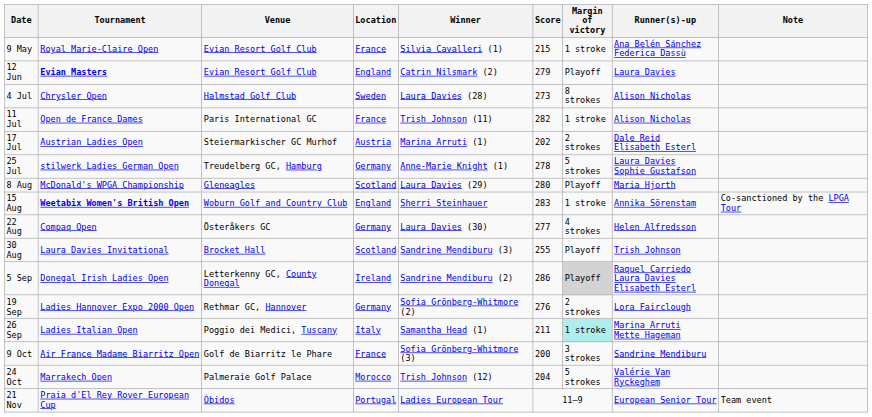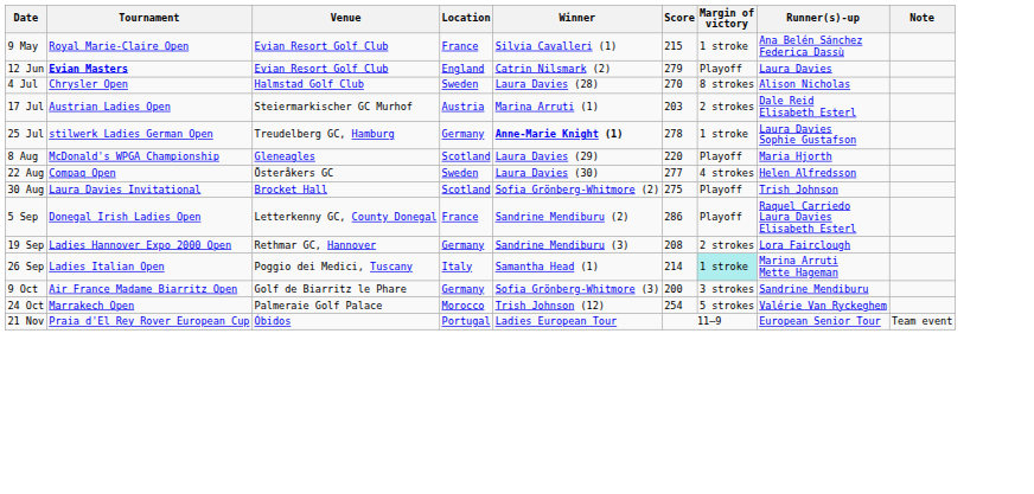 <table class="wikitable" style="font-size:95%">
 <tr>
 <th>Date</th>
 <th>Tournament</th>
 <th>Venue</th>
 <th>Location</th>
 <th>Winner</th>
 <th>Score</th>
 <th>Margin of<br>victory</th>
 <th>Runner(s)-up</th>
 <th>Note</th>
 </tr>
 <tr>
 <td>9 May</td>
 <td><a href='#'>Royal Marie-Claire Open</a></td>
 <td><a href='#'>Evian Resort Golf Club</a></td>
 <td><a href='#'>France</a></td>
 <td> <a href='#'>Silvia Cavalleri</a> (1)</td>
 <td>215</td>
 <td>1 stroke</td>
 <td> <a href='#'>Ana Belén Sánchez</a><br> <a href='#'>Federica Dassù</a></td>
 <td></td>
 </tr>
 <tr>
 <td>12 Jun</td>
 <td><strong><a href='#'>Evian Masters</a></strong></td>
 <td><a href='#'>Evian Resort Golf Club</a></td>
 <td><a href='#'>England</a></td>
 <td> <a href='#'>Catrin Nilsmark</a> (2)</td>
 <td>279</td>
 <td>Playoff</td>
 <td> <a href='#'>Laura Davies</a></td>
 <td></td>
 </tr>
 <tr>
 <td>4 Jul</td>
 <td><a href='#'>Chrysler Open</a></td>
 <td><a href='#'>Halmstad Golf Club</a></td>
 <td><a href='#'>Sweden</a></td>
 <td> <a href='#'>Laura Davies</a> (28)</td>
-<td>273</td>
+<td>270</td>
 <td>8 strokes</td>
-<td> <a href='#'>Alison Nicholas</a></td>
-<td></td>
-</tr>
-<tr>
-<td>11 Jul</td>
-<td><a href='#'>Open de France Dames</a></td>
-<td>Paris International GC</td>
-<td><a href='#'>France</a></td>
-<td> <a href='#'>Trish Johnson</a> (11)</td>
-<td>282</td>
-<td>1 stroke</td>
 <td> <a href='#'>Alison Nicholas</a></td>
 <td></td>
 </tr>
 <tr>
 <td>17 Jul</td>
 <td><a href='#'>Austrian Ladies Open</a></td>
 <td>Steiermarkischer GC Murhof</td>
 <td><a href='#'>Austria</a></td>
 <td> <a href='#'>Marina Arruti</a> (1)</td>
-<td>202</td>
+<td>203</td>
 <td>2 strokes</td>
 <td> <a href='#'>Dale Reid</a><br> <a href='#'>Elisabeth Esterl</a></td>
 <td></td>
 </tr>
 <tr>
 <td>25 Jul</td>
 <td><a href='#'>stilwerk Ladies German Open</a></td>
 <td>Treudelberg GC, <a href='#'>Hamburg</a></td>
 <td><a href='#'>Germany</a></td>
-<td> <a href='#'>Anne-Marie Knight</a> (1)</td>
+<td><strong> <a href='#'>Anne-Marie Knight</a> (1)</strong></td>
 <td>278</td>
-<td>5 strokes</td>
+<td>1 stroke</td>
 <td> <a href='#'>Laura Davies</a><br> <a href='#'>Sophie Gustafson</a></td>
 <td></td>
 </tr>
 <tr>
 <td>8 Aug</td>
 <td><a href='#'>McDonald's WPGA Championship</a></td>
 <td><a href='#'>Gleneagles</a></td>
 <td><a href='#'>Scotland</a></td>
 <td> <a href='#'>Laura Davies</a> (29)</td>
-<td>280</td>
+<td>220</td>
 <td>Playoff</td>
 <td> <a href='#'>Maria Hjorth</a></td>
 <td></td>
 </tr>
 <tr>
-<td>15 Aug</td>
-<td><strong><a href='#'>Weetabix Women's British Open</a></strong></td>
-<td><a href='#'>Woburn Golf and Country Club</a></td>
-<td><a href='#'>England</a></td>
-<td> <a href='#'>Sherri Steinhauer</a></td>
-<td>283</td>
-<td>1 stroke</td>
-<td> <a href='#'>Annika Sörenstam</a></td>
-<td>Co-sanctioned by the <a href='#'>LPGA Tour</a></td>
-</tr>
-<tr>
 <td>22 Aug</td>
 <td><a href='#'>Compaq Open</a></td>
 <td>Österåkers GC</td>
-<td><a href='#'>Germany</a></td>
+<td><a href='#'>Sweden</a></td>
 <td> <a href='#'>Laura Davies</a> (30)</td>
 <td>277</td>
 <td>4 strokes</td>
 <td> <a href='#'>Helen Alfredsson</a></td>
 <td></td>
 </tr>
 <tr>
 <td>30 Aug</td>
 <td><a href='#'>Laura Davies Invitational</a></td>
 <td><a href='#'>Brocket Hall</a></td>
 <td><a href='#'>Scotland</a></td>
-<td> <a href='#'>Sandrine Mendiburu</a> (3)</td>
-<td>255</td>
+<td> <a href='#'>Sofia Grönberg-Whitmore</a> (2)</td>
+<td>275</td>
 <td>Playoff</td>
 <td> <a href='#'>Trish Johnson</a></td>
 <td></td>
 </tr>
 <tr>
 <td>5 Sep</td>
 <td><a href='#'>Donegal Irish Ladies Open</a></td>
 <td>Letterkenny GC, <a href='#'>County Donegal</a></td>
-<td><a href='#'>Ireland</a></td>
+<td><a href='#'>France</a></td>
 <td> <a href='#'>Sandrine Mendiburu</a> (2)</td>
 <td>286</td>
-<td style="background: lightgrey;">Playoff</td>
+<td>Playoff</td>
 <td> <a href='#'>Raquel Carriedo</a><br> <a href='#'>Laura Davies</a><br> <a href='#'>Elisabeth Esterl</a></td>
 <td></td>
 </tr>
 <tr>
 <td>19 Sep</td>
 <td><a href='#'>Ladies Hannover Expo 2000 Open</a></td>
 <td>Rethmar GC, <a href='#'>Hannover</a></td>
 <td><a href='#'>Germany</a></td>
-<td> <a href='#'>Sofia Grönberg-Whitmore</a> (2)</td>
-<td>276</td>
+<td> <a href='#'>Sandrine Mendiburu</a> (3)</td>
+<td>208</td>
 <td>2 strokes</td>
 <td> <a href='#'>Lora Fairclough</a></td>
 <td></td>
 </tr>
 <tr>
 <td>26 Sep</td>
 <td><a href='#'>Ladies Italian Open</a></td>
 <td>Poggio dei Medici, <a href='#'>Tuscany</a></td>
 <td><a href='#'>Italy</a></td>
 <td> <a href='#'>Samantha Head</a> (1)</td>
-<td>211</td>
+<td>214</td>
 <td style="background: paleturquoise;">1 stroke</td>
 <td> <a href='#'>Marina Arruti</a><br> <a href='#'>Mette Hageman</a></td>
 <td></td>
 </tr>
 <tr>
 <td>9 Oct</td>
 <td><a href='#'>Air France Madame Biarritz Open</a></td>
 <td>Golf de Biarritz le Phare</td>
-<td><a href='#'>France</a></td>
+<td><a href='#'>Germany</a></td>
 <td> <a href='#'>Sofia Grönberg-Whitmore</a> (3)</td>
 <td>200</td>
 <td>3 strokes</td>
 <td> <a href='#'>Sandrine Mendiburu</a></td>
 <td></td>
 </tr>
 <tr>
 <td>24 Oct</td>
 <td><a href='#'>Marrakech Open</a></td>
 <td>Palmeraie Golf Palace</td>
 <td><a href='#'>Morocco</a></td>
 <td> <a href='#'>Trish Johnson</a> (12)</td>
-<td>204</td>
+<td>254</td>
 <td>5 strokes</td>
 <td> <a href='#'>Valérie Van Ryckeghem</a></td>
 <td></td>
 </tr>
 <tr>
 <td>21 Nov</td>
 <td><a href='#'>Praia d'El Rey Rover European Cup</a></td>
 <td><a href='#'>Óbidos</a></td>
 <td><a href='#'>Portugal</a></td>
 <td><a href='#'>Ladies European Tour</a></td>
 <td colspan=2 align=center>11–9</td>
 <td><a href='#'>European Senior Tour</a></td>
 <td>Team event</td>
 </tr>
 </table>
